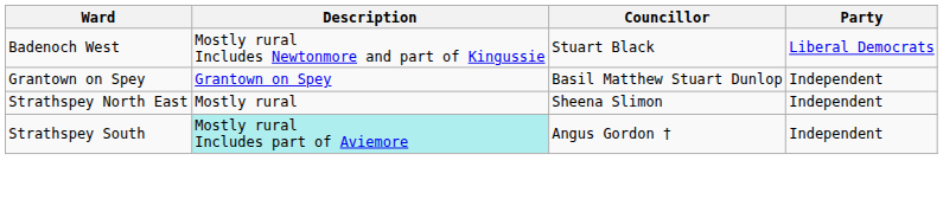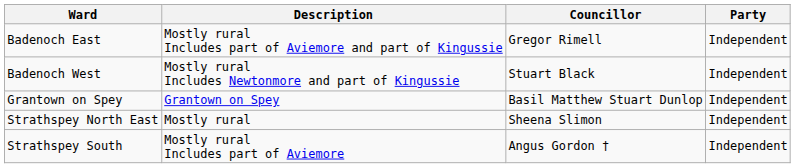 <table class="wikitable">
 <tr>
 <th>Ward</th>
 <th>Description</th>
 <th>Councillor</th>
 <th>Party</th>
 </tr>
 <tr>
+<td>Badenoch East</td>
+<td>Mostly rural <br> Includes part of <a href='#'>Aviemore</a> and part of <a href='#'>Kingussie</a></td>
+<td>Gregor Rimell</td>
+<td>Independent</td>
+</tr>
+<tr>
 <td>Badenoch West</td>
 <td>Mostly rural <br> Includes <a href='#'>Newtonmore</a> and part of <a href='#'>Kingussie</a></td>
 <td>Stuart Black</td>
-<td><a href='#'>Liberal Democrats</a></td>
+<td>Independent</td>
 </tr>
 <tr>
 <td>Grantown on Spey</td>
 <td><a href='#'>Grantown on Spey</a></td>
 <td>Basil Matthew Stuart Dunlop</td>
 <td>Independent</td>
 </tr>
 <tr>
 <td>Strathspey North East</td>
 <td>Mostly rural</td>
 <td>Sheena Slimon</td>
 <td>Independent</td>
 </tr>
 <tr>
 <td>Strathspey South</td>
-<td style="background: paleturquoise;">Mostly rural <br> Includes part of <a href='#'>Aviemore</a></td>
+<td>Mostly rural <br> Includes part of <a href='#'>Aviemore</a></td>
 <td>Angus Gordon †</td>
 <td>Independent</td>
 </tr>
 </table>
